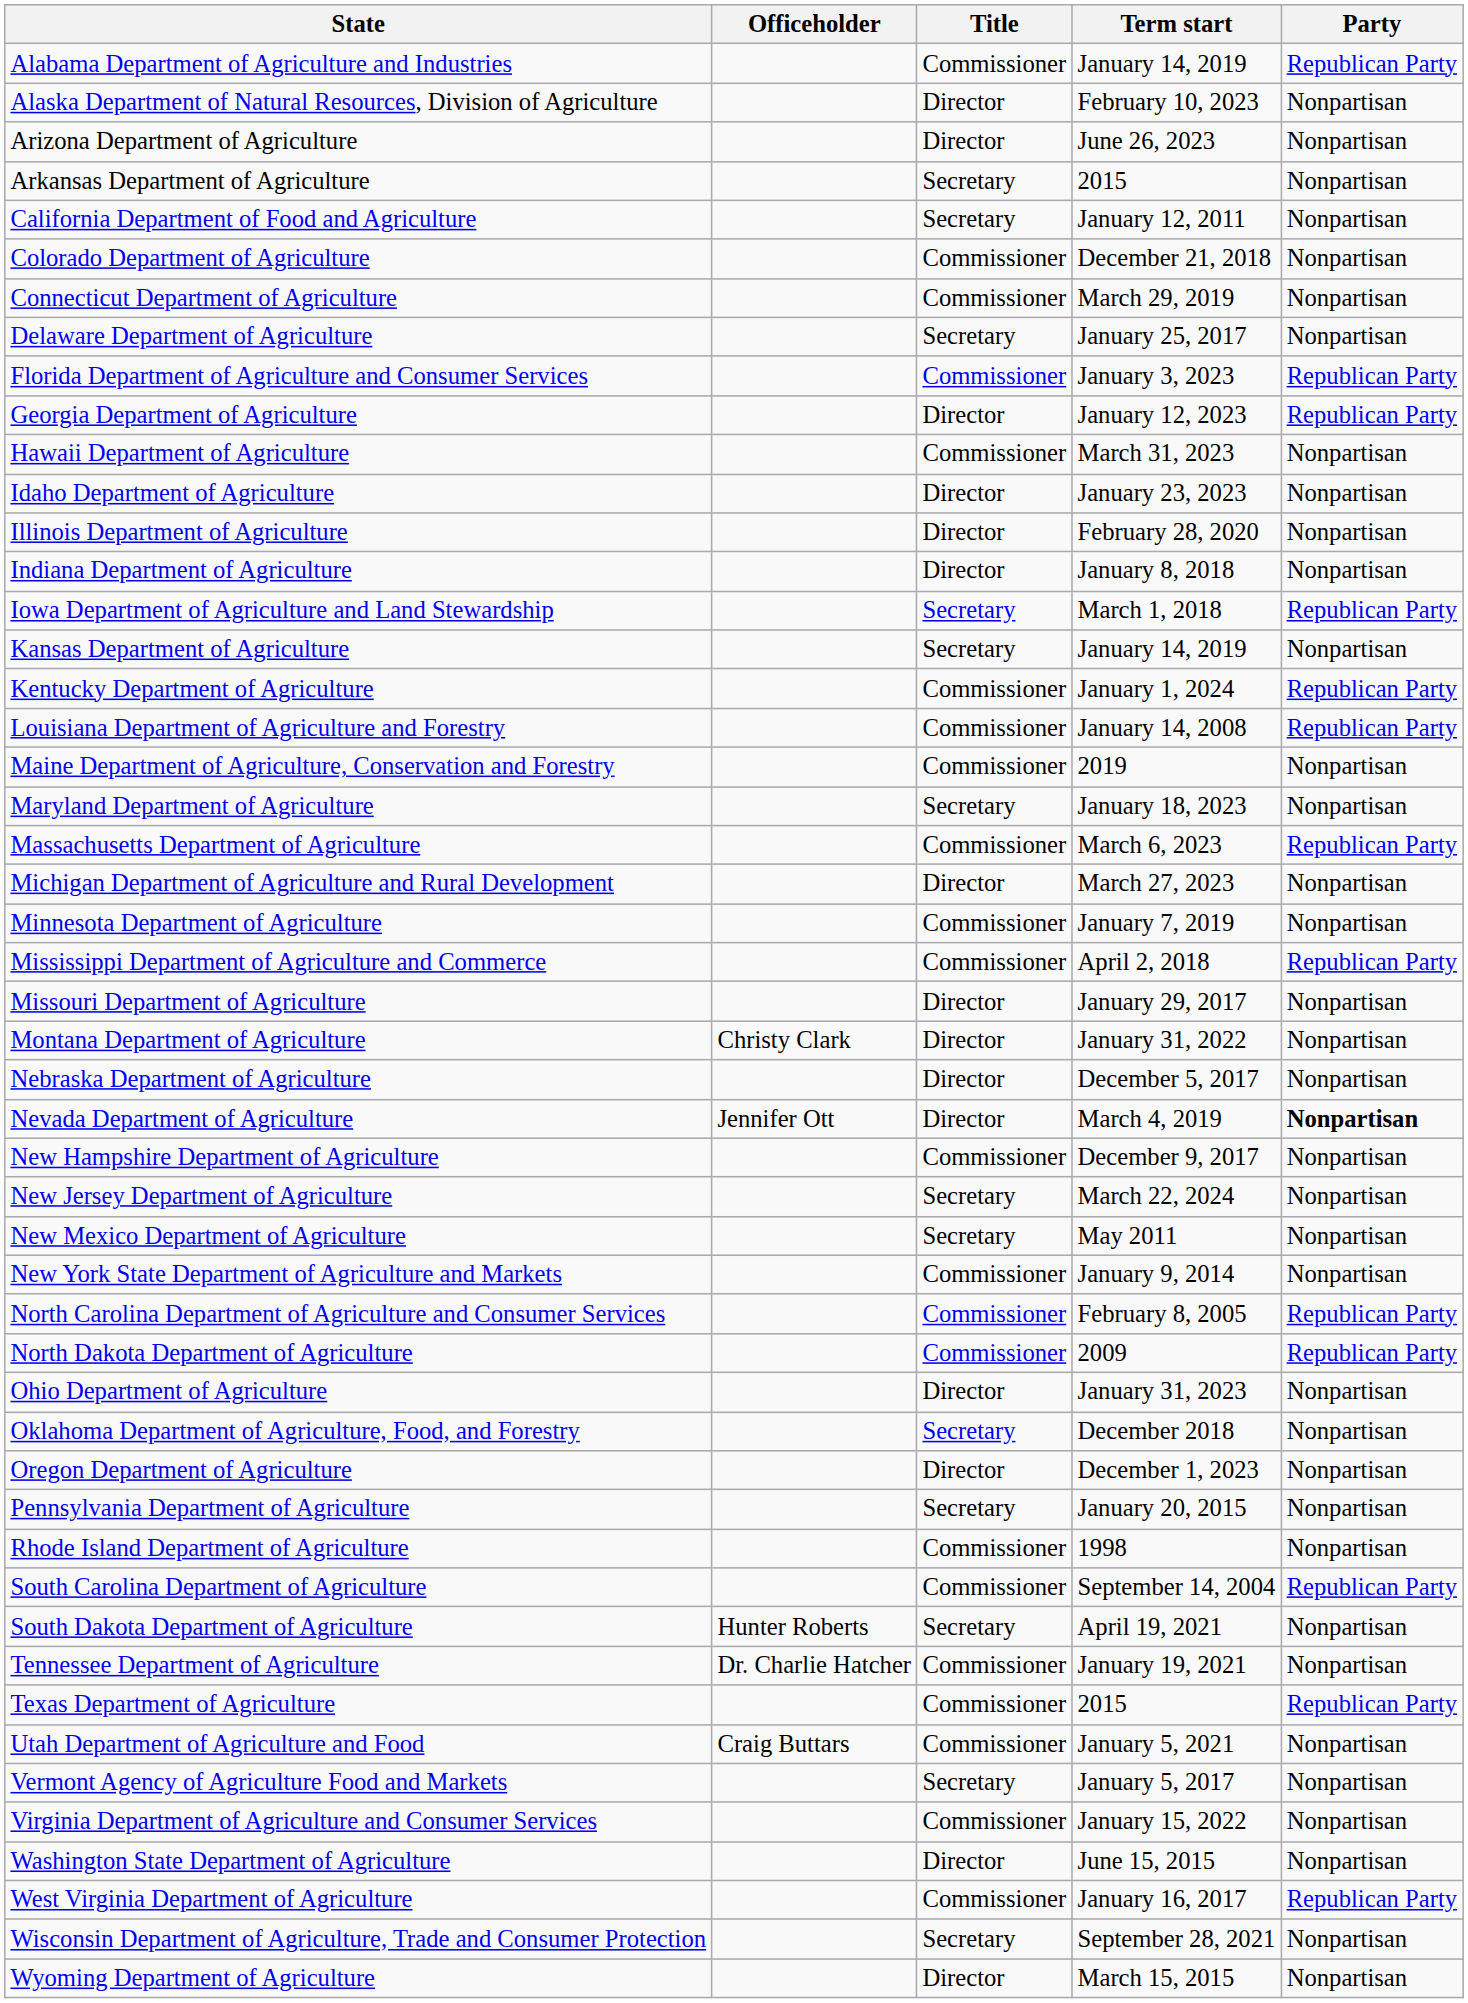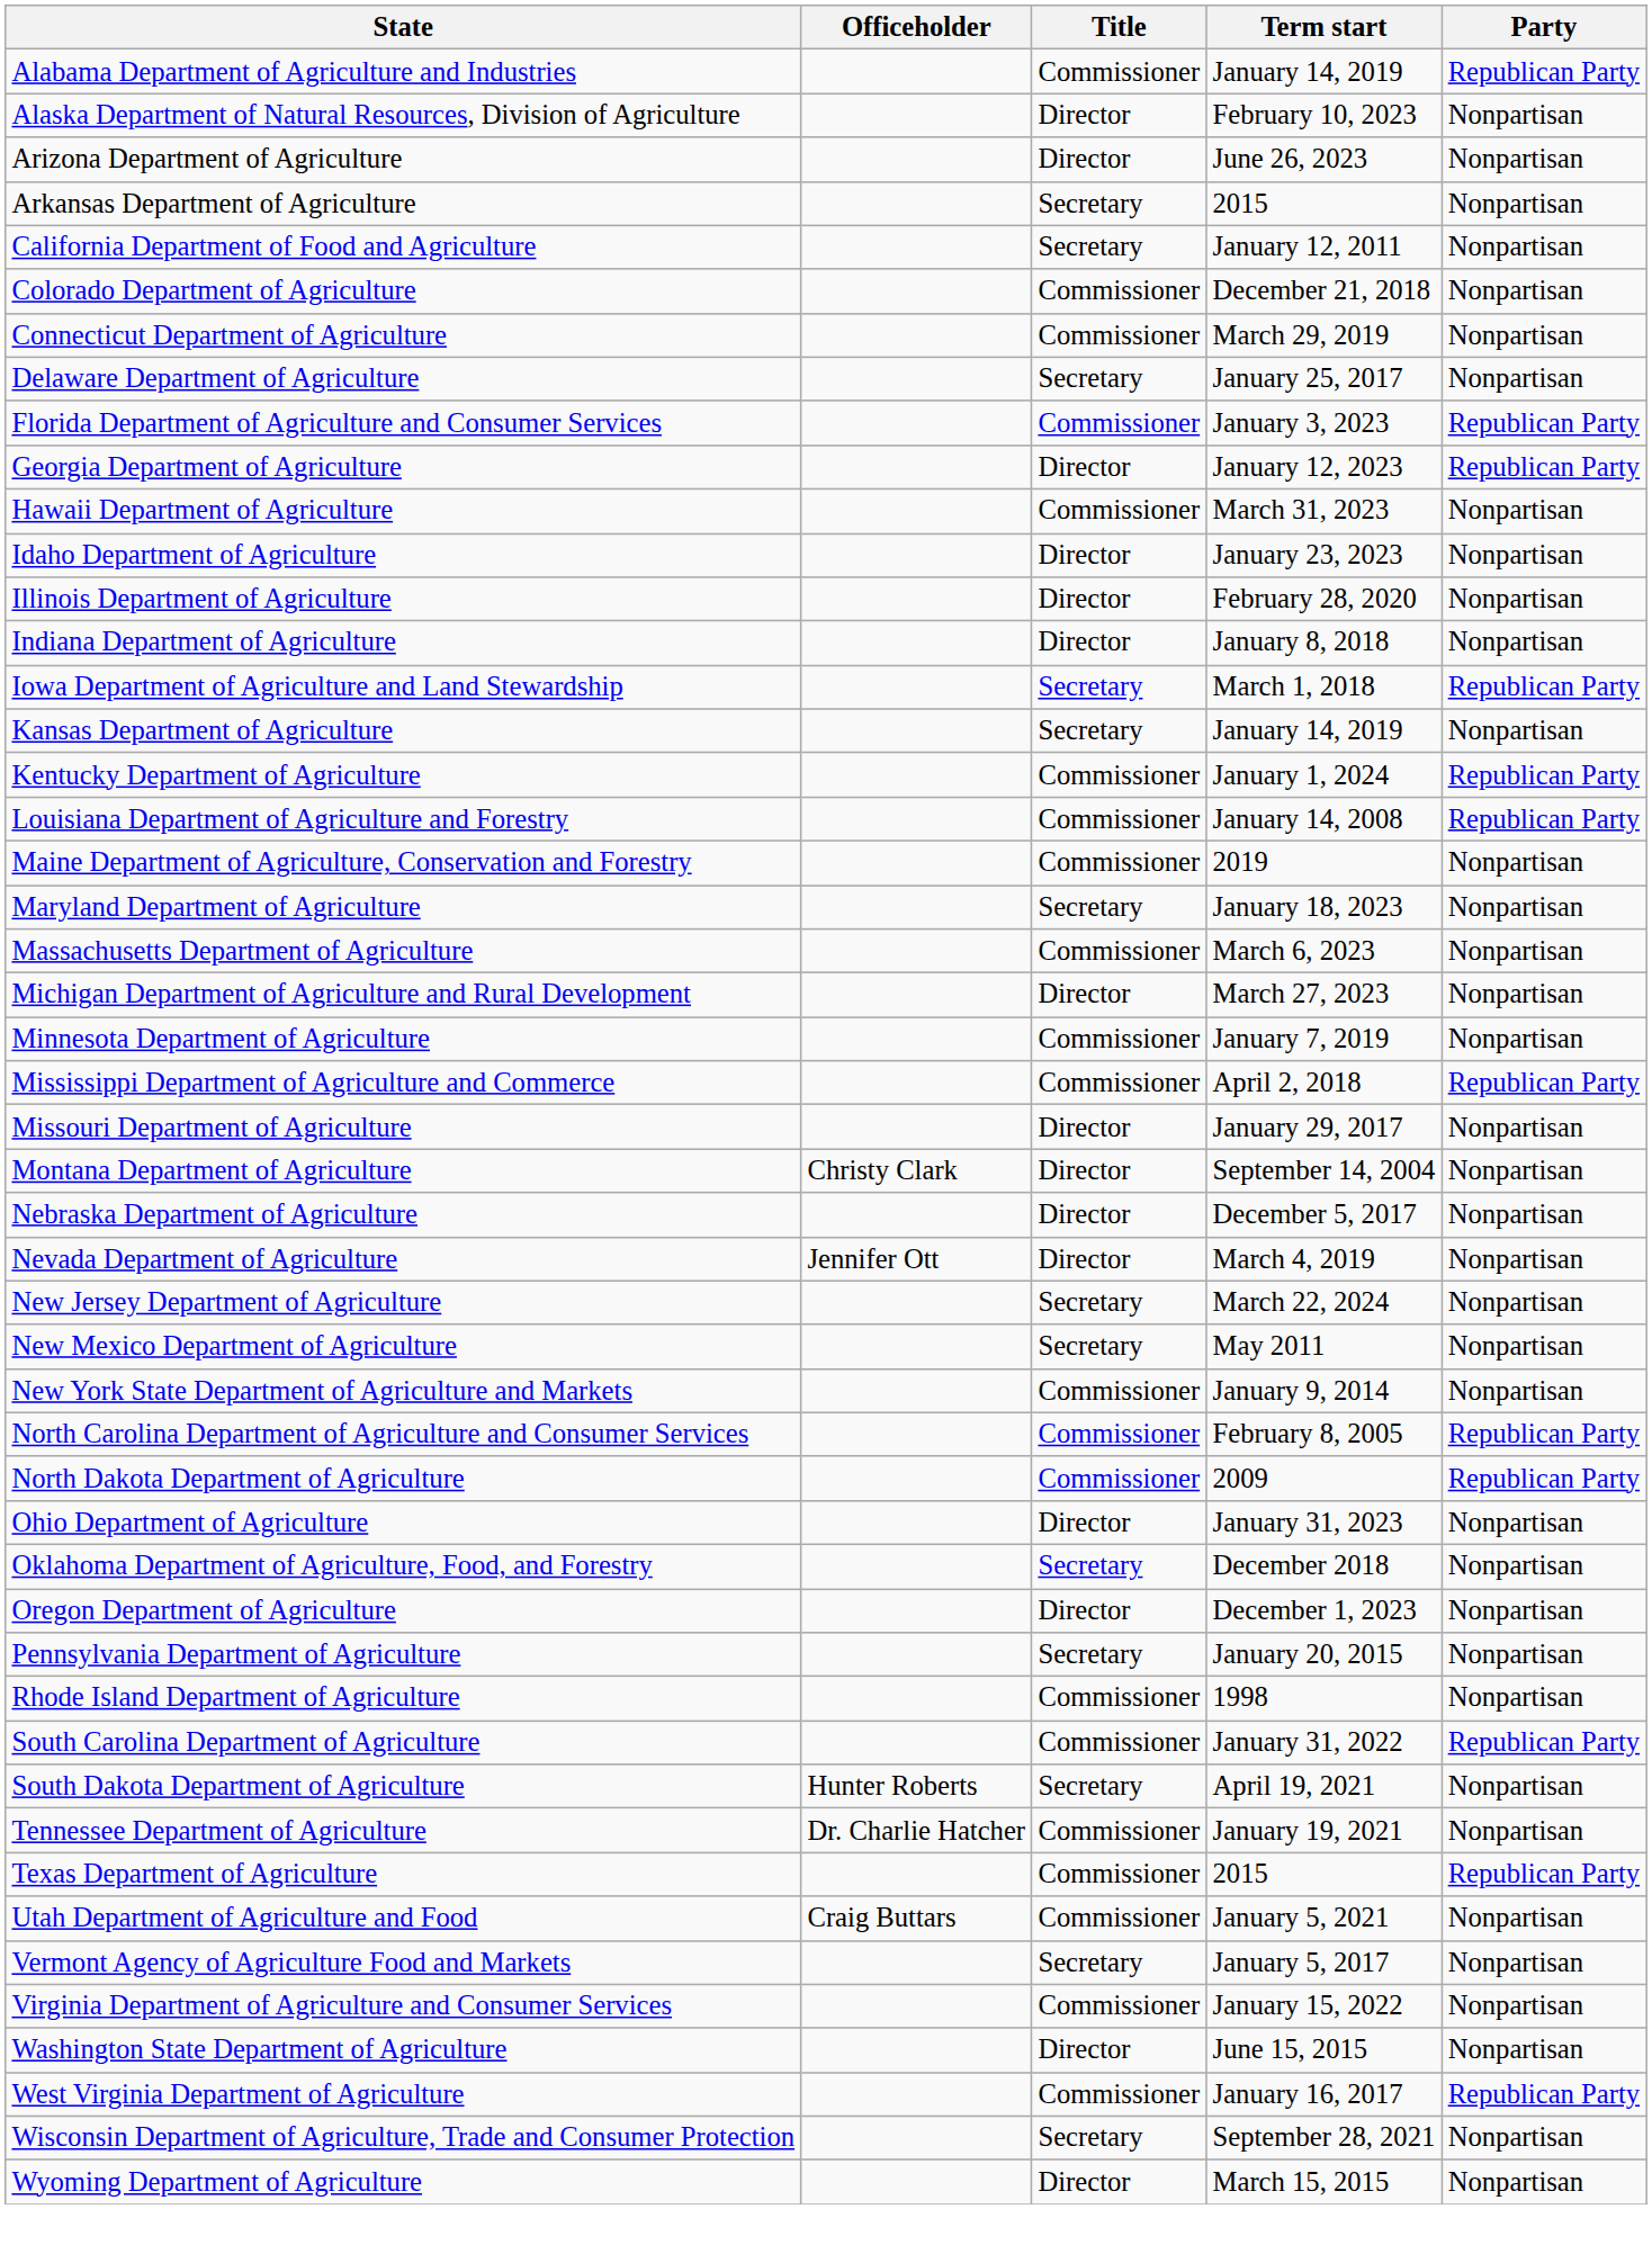 <table class="wikitable sortable plainrowheaders">
 <tr>
 <th scope="col">State</th>
 <th scope="col">Officeholder</th>
 <th scope="col">Title</th>
 <th scope="col">Term start</th>
 <th scope="col">Party</th>
 </tr>
 <tr>
 <td><a href='#'>Alabama Department of Agriculture and Industries</a></td>
 <td></td>
 <td>Commissioner</td>
 <td>January 14, 2019</td>
 <td><a href='#'>Republican Party</a></td>
 </tr>
 <tr>
 <td><a href='#'>Alaska Department of Natural Resources</a>, Division of Agriculture</td>
 <td></td>
 <td>Director</td>
 <td>February 10, 2023</td>
 <td>Nonpartisan</td>
 </tr>
 <tr>
 <td>Arizona Department of Agriculture</td>
 <td></td>
 <td>Director</td>
 <td>June 26, 2023</td>
 <td>Nonpartisan</td>
 </tr>
 <tr>
 <td>Arkansas Department of Agriculture</td>
 <td></td>
 <td>Secretary</td>
 <td>2015</td>
 <td>Nonpartisan</td>
 </tr>
 <tr>
 <td><a href='#'>California Department of Food and Agriculture</a></td>
 <td></td>
 <td>Secretary</td>
 <td>January 12, 2011</td>
 <td>Nonpartisan</td>
 </tr>
 <tr>
 <td><a href='#'>Colorado Department of Agriculture</a></td>
 <td></td>
 <td>Commissioner</td>
 <td>December 21, 2018</td>
 <td>Nonpartisan</td>
 </tr>
 <tr>
 <td><a href='#'>Connecticut Department of Agriculture</a></td>
 <td></td>
 <td>Commissioner</td>
 <td>March 29, 2019</td>
 <td>Nonpartisan</td>
 </tr>
 <tr>
 <td><a href='#'>Delaware Department of Agriculture</a></td>
 <td></td>
 <td>Secretary</td>
 <td>January 25, 2017</td>
 <td>Nonpartisan</td>
 </tr>
 <tr>
 <td><a href='#'>Florida Department of Agriculture and Consumer Services</a></td>
 <td></td>
 <td><a href='#'>Commissioner</a></td>
 <td>January 3, 2023</td>
 <td><a href='#'>Republican Party</a></td>
 </tr>
 <tr>
 <td><a href='#'>Georgia Department of Agriculture</a></td>
 <td></td>
 <td>Director</td>
 <td>January 12, 2023</td>
 <td><a href='#'>Republican Party</a></td>
 </tr>
 <tr>
 <td><a href='#'>Hawaii Department of Agriculture</a></td>
 <td></td>
 <td>Commissioner</td>
 <td>March 31, 2023</td>
 <td>Nonpartisan</td>
 </tr>
 <tr>
 <td><a href='#'>Idaho Department of Agriculture</a></td>
 <td></td>
 <td>Director</td>
 <td>January 23, 2023</td>
 <td>Nonpartisan</td>
 </tr>
 <tr>
 <td><a href='#'>Illinois Department of Agriculture</a></td>
 <td></td>
 <td>Director</td>
 <td>February 28, 2020</td>
 <td>Nonpartisan</td>
 </tr>
 <tr>
 <td><a href='#'>Indiana Department of Agriculture</a></td>
 <td></td>
 <td>Director</td>
 <td>January 8, 2018</td>
 <td>Nonpartisan</td>
 </tr>
 <tr>
 <td><a href='#'>Iowa Department of Agriculture and Land Stewardship</a></td>
 <td></td>
 <td><a href='#'>Secretary</a></td>
 <td>March 1, 2018</td>
 <td><a href='#'>Republican Party</a></td>
 </tr>
 <tr>
 <td><a href='#'>Kansas Department of Agriculture</a></td>
 <td></td>
 <td>Secretary</td>
 <td>January 14, 2019</td>
 <td>Nonpartisan</td>
 </tr>
 <tr>
 <td><a href='#'>Kentucky Department of Agriculture</a></td>
 <td></td>
 <td>Commissioner</td>
 <td>January 1, 2024</td>
 <td><a href='#'>Republican Party</a></td>
 </tr>
 <tr>
 <td><a href='#'>Louisiana Department of Agriculture and Forestry</a></td>
 <td></td>
 <td>Commissioner</td>
 <td>January 14, 2008</td>
 <td><a href='#'>Republican Party</a></td>
 </tr>
 <tr>
 <td><a href='#'>Maine Department of Agriculture, Conservation and Forestry</a></td>
 <td></td>
 <td>Commissioner</td>
 <td>2019</td>
 <td>Nonpartisan</td>
 </tr>
 <tr>
 <td><a href='#'>Maryland Department of Agriculture</a></td>
 <td></td>
 <td>Secretary</td>
 <td>January 18, 2023</td>
 <td>Nonpartisan</td>
 </tr>
 <tr>
 <td><a href='#'>Massachusetts Department of Agriculture</a></td>
 <td></td>
 <td>Commissioner</td>
 <td>March 6, 2023</td>
-<td><a href='#'>Republican Party</a></td>
+<td>Nonpartisan</td>
 </tr>
 <tr>
 <td><a href='#'>Michigan Department of Agriculture and Rural Development</a></td>
 <td></td>
 <td>Director</td>
 <td>March 27, 2023</td>
 <td>Nonpartisan</td>
 </tr>
 <tr>
 <td><a href='#'>Minnesota Department of Agriculture</a></td>
 <td></td>
 <td>Commissioner</td>
 <td>January 7, 2019</td>
 <td>Nonpartisan</td>
 </tr>
 <tr>
 <td><a href='#'>Mississippi Department of Agriculture and Commerce</a></td>
 <td></td>
 <td>Commissioner</td>
 <td>April 2, 2018</td>
 <td><a href='#'>Republican Party</a></td>
 </tr>
 <tr>
 <td><a href='#'>Missouri Department of Agriculture</a></td>
 <td></td>
 <td>Director</td>
 <td>January 29, 2017</td>
 <td>Nonpartisan</td>
 </tr>
 <tr>
 <td><a href='#'>Montana Department of Agriculture</a></td>
 <td>Christy Clark</td>
 <td>Director</td>
-<td>January 31, 2022</td>
+<td>September 14, 2004</td>
 <td>Nonpartisan</td>
 </tr>
 <tr>
 <td><a href='#'>Nebraska Department of Agriculture</a></td>
 <td></td>
 <td>Director</td>
 <td>December 5, 2017</td>
 <td>Nonpartisan</td>
 </tr>
 <tr>
 <td><a href='#'>Nevada Department of Agriculture</a></td>
 <td>Jennifer Ott</td>
 <td>Director</td>
 <td>March 4, 2019</td>
-<td><strong>Nonpartisan</strong></td>
-</tr>
-<tr>
-<td><a href='#'>New Hampshire Department of Agriculture</a></td>
-<td></td>
-<td>Commissioner</td>
-<td>December 9, 2017</td>
 <td>Nonpartisan</td>
 </tr>
 <tr>
 <td><a href='#'>New Jersey Department of Agriculture</a></td>
 <td></td>
 <td>Secretary</td>
 <td>March 22, 2024</td>
 <td>Nonpartisan</td>
 </tr>
 <tr>
 <td><a href='#'>New Mexico Department of Agriculture</a></td>
 <td></td>
 <td>Secretary</td>
 <td>May 2011</td>
 <td>Nonpartisan</td>
 </tr>
 <tr>
 <td><a href='#'>New York State Department of Agriculture and Markets</a></td>
 <td></td>
 <td>Commissioner</td>
 <td>January 9, 2014</td>
 <td>Nonpartisan</td>
 </tr>
 <tr>
 <td><a href='#'>North Carolina Department of Agriculture and Consumer Services</a></td>
 <td></td>
 <td><a href='#'>Commissioner</a></td>
 <td>February 8, 2005</td>
 <td><a href='#'>Republican Party</a></td>
 </tr>
 <tr>
 <td><a href='#'>North Dakota Department of Agriculture</a></td>
 <td></td>
 <td><a href='#'>Commissioner</a></td>
 <td>2009</td>
 <td><a href='#'>Republican Party</a></td>
 </tr>
 <tr>
 <td><a href='#'>Ohio Department of Agriculture</a></td>
 <td></td>
 <td>Director</td>
 <td>January 31, 2023</td>
 <td>Nonpartisan</td>
 </tr>
 <tr>
 <td><a href='#'>Oklahoma Department of Agriculture, Food, and Forestry</a></td>
 <td></td>
 <td><a href='#'>Secretary</a></td>
 <td>December 2018</td>
 <td>Nonpartisan</td>
 </tr>
 <tr>
 <td><a href='#'>Oregon Department of Agriculture</a></td>
 <td></td>
 <td>Director</td>
 <td>December 1, 2023</td>
 <td>Nonpartisan</td>
 </tr>
 <tr>
 <td><a href='#'>Pennsylvania Department of Agriculture</a></td>
 <td></td>
 <td>Secretary</td>
 <td>January 20, 2015</td>
 <td>Nonpartisan</td>
 </tr>
 <tr>
 <td><a href='#'>Rhode Island Department of Agriculture</a></td>
 <td></td>
 <td>Commissioner</td>
 <td>1998</td>
 <td>Nonpartisan</td>
 </tr>
 <tr>
 <td><a href='#'>South Carolina Department of Agriculture</a></td>
 <td></td>
 <td>Commissioner</td>
-<td>September 14, 2004</td>
+<td>January 31, 2022</td>
 <td><a href='#'>Republican Party</a></td>
 </tr>
 <tr>
 <td><a href='#'>South Dakota Department of Agriculture</a></td>
 <td>Hunter Roberts</td>
 <td>Secretary</td>
 <td>April 19, 2021</td>
 <td>Nonpartisan</td>
 </tr>
 <tr>
 <td><a href='#'>Tennessee Department of Agriculture</a></td>
 <td>Dr. Charlie Hatcher</td>
 <td>Commissioner</td>
 <td>January 19, 2021</td>
 <td>Nonpartisan</td>
 </tr>
 <tr>
 <td><a href='#'>Texas Department of Agriculture</a></td>
 <td></td>
 <td>Commissioner</td>
 <td>2015</td>
 <td><a href='#'>Republican Party</a></td>
 </tr>
 <tr>
 <td><a href='#'>Utah Department of Agriculture and Food</a></td>
 <td>Craig Buttars</td>
 <td>Commissioner</td>
 <td>January 5, 2021</td>
 <td>Nonpartisan</td>
 </tr>
 <tr>
 <td><a href='#'>Vermont Agency of Agriculture Food and Markets</a></td>
 <td></td>
 <td>Secretary</td>
 <td>January 5, 2017</td>
 <td>Nonpartisan</td>
 </tr>
 <tr>
 <td><a href='#'>Virginia Department of Agriculture and Consumer Services</a></td>
 <td></td>
 <td>Commissioner</td>
 <td>January 15, 2022</td>
 <td>Nonpartisan</td>
 </tr>
 <tr>
 <td><a href='#'>Washington State Department of Agriculture</a></td>
 <td></td>
 <td>Director</td>
 <td>June 15, 2015</td>
 <td>Nonpartisan</td>
 </tr>
 <tr>
 <td><a href='#'>West Virginia Department of Agriculture</a></td>
 <td></td>
 <td>Commissioner</td>
 <td>January 16, 2017</td>
 <td><a href='#'>Republican Party</a></td>
 </tr>
 <tr>
 <td><a href='#'>Wisconsin Department of Agriculture, Trade and Consumer Protection</a></td>
 <td></td>
 <td>Secretary</td>
 <td>September 28, 2021</td>
 <td>Nonpartisan</td>
 </tr>
 <tr>
 <td><a href='#'>Wyoming Department of Agriculture</a></td>
 <td></td>
 <td>Director</td>
 <td>March 15, 2015</td>
 <td>Nonpartisan</td>
 </tr>
 </table>
